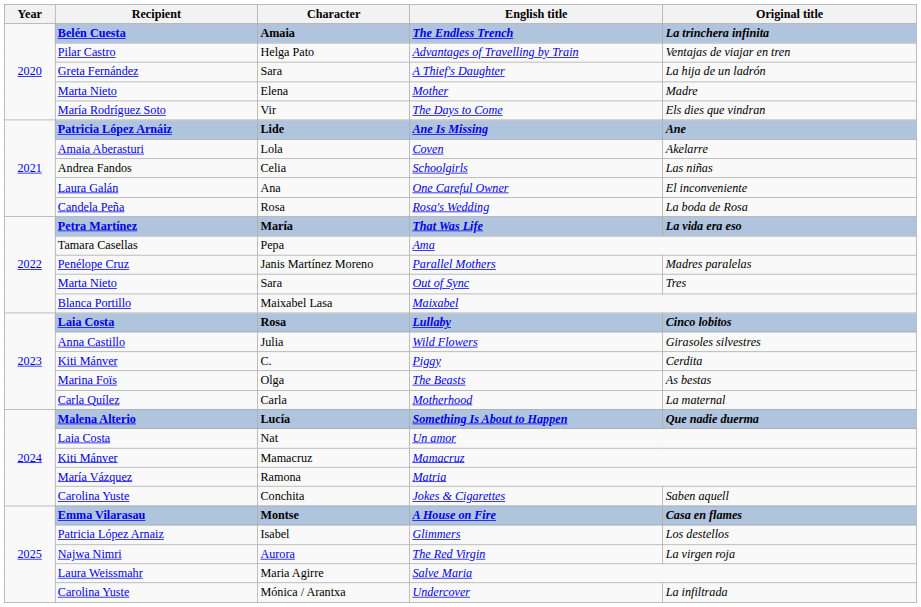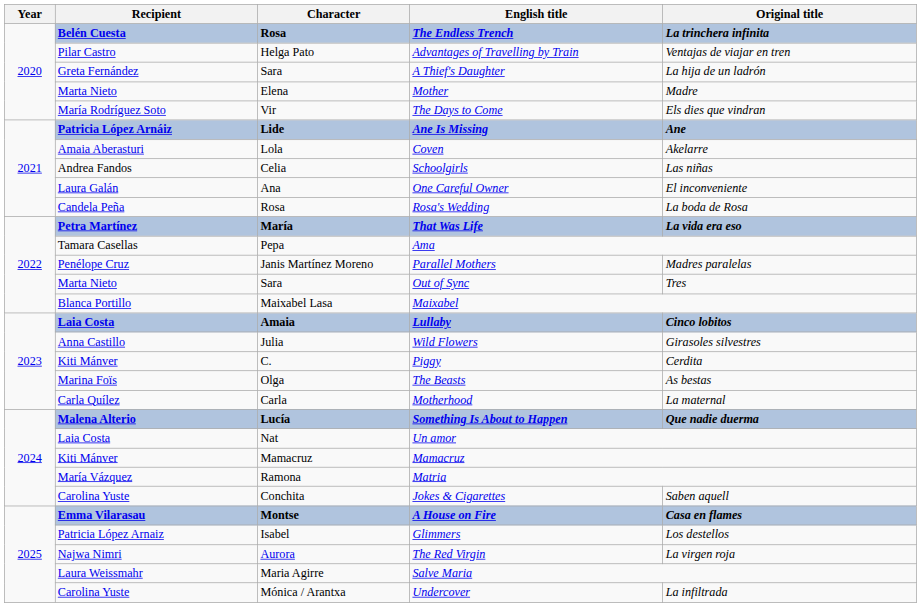 <table class="wikitable" width="95%" cellpadding="5">
 <tr>
 <th width="5%">Year</th>
 <th width="20%">Recipient</th>
 <th width="15%">Character</th>
 <th width="25%">English title</th>
 <th width="25%">Original title</th>
 </tr>
 <tr>
 <td rowspan=5 style="text-align:center"><a href='#'>2020</a><br></td>
 <td style="background:#B0C4DE;"><strong><a href='#'>Belén Cuesta</a></strong></td>
-<td style="background:#B0C4DE;"><strong>Amaia</strong></td>
+<td style="background:#B0C4DE;"><strong>Rosa</strong></td>
 <td style="background:#B0C4DE;"><strong><em><a href='#'>The Endless Trench</a></em></strong></td>
 <td style="background:#B0C4DE;"><strong><em>La trinchera infinita</em></strong></td>
 </tr>
 <tr>
 <td><a href='#'>Pilar Castro</a></td>
 <td>Helga Pato</td>
 <td><em><a href='#'>Advantages of Travelling by Train</a></em></td>
 <td><em>Ventajas de viajar en tren</em></td>
 </tr>
 <tr>
 <td><a href='#'>Greta Fernández</a></td>
 <td>Sara</td>
 <td><em><a href='#'>A Thief's Daughter</a></em></td>
 <td><em>La hija de un ladrón</em></td>
 </tr>
 <tr>
 <td><a href='#'>Marta Nieto</a></td>
 <td>Elena</td>
 <td><em><a href='#'>Mother</a></em></td>
 <td><em>Madre</em></td>
 </tr>
 <tr>
 <td><a href='#'>María Rodríguez Soto</a></td>
 <td>Vir</td>
 <td><em><a href='#'>The Days to Come</a></em></td>
 <td><em>Els dies que vindran</em></td>
 </tr>
 <tr>
 <td rowspan=5 style="text-align:center"><a href='#'>2021</a><br></td>
 <td style="background:#B0C4DE;"><strong><a href='#'>Patricia López Arnáiz</a></strong></td>
 <td style="background:#B0C4DE;"><strong>Lide</strong></td>
 <td style="background:#B0C4DE;"><strong><em><a href='#'>Ane Is Missing</a></em></strong></td>
 <td style="background:#B0C4DE;"><strong><em>Ane</em></strong></td>
 </tr>
 <tr>
 <td><a href='#'>Amaia Aberasturi</a></td>
 <td>Lola</td>
 <td><em><a href='#'>Coven</a></em></td>
 <td><em>Akelarre</em></td>
 </tr>
 <tr>
 <td>Andrea Fandos</td>
 <td>Celia</td>
 <td><em><a href='#'>Schoolgirls</a></em></td>
 <td><em>Las niñas</em></td>
 </tr>
 <tr>
 <td><a href='#'>Laura Galán</a></td>
 <td>Ana</td>
 <td><em><a href='#'>One Careful Owner</a></em></td>
 <td><em>El inconveniente</em></td>
 </tr>
 <tr>
 <td><a href='#'>Candela Peña</a></td>
 <td>Rosa</td>
 <td><em><a href='#'>Rosa's Wedding</a></em></td>
 <td><em>La boda de Rosa</em></td>
 </tr>
 <tr>
 <td rowspan=5 style="text-align:center"><a href='#'>2022</a><br></td>
 <td style="background:#B0C4DE;"><strong><a href='#'>Petra Martínez</a></strong></td>
 <td style="background:#B0C4DE;"><strong>María</strong></td>
 <td style="background:#B0C4DE;"><strong><em><a href='#'>That Was Life</a></em></strong></td>
 <td style="background:#B0C4DE;"><strong><em>La vida era eso</em></strong></td>
 </tr>
 <tr>
 <td>Tamara Casellas</td>
 <td>Pepa</td>
 <td colspan="2"><em><a href='#'>Ama</a></em></td>
 </tr>
 <tr>
 <td><a href='#'>Penélope Cruz</a></td>
 <td>Janis Martínez Moreno</td>
 <td><em><a href='#'>Parallel Mothers</a></em></td>
 <td><em>Madres paralelas</em></td>
 </tr>
 <tr>
 <td><a href='#'>Marta Nieto</a></td>
 <td>Sara</td>
 <td><em><a href='#'>Out of Sync</a></em></td>
 <td><em>Tres</em></td>
 </tr>
 <tr>
 <td><a href='#'>Blanca Portillo</a></td>
 <td>Maixabel Lasa</td>
 <td colspan="2"><em><a href='#'>Maixabel</a></em></td>
 </tr>
 <tr>
 <td rowspan=5 style="text-align:center"><a href='#'>2023</a></td>
 <td style="background:#B0C4DE;"><strong><a href='#'>Laia Costa</a></strong></td>
-<td style="background:#B0C4DE;"><strong>Rosa</strong></td>
+<td style="background:#B0C4DE;"><strong>Amaia</strong></td>
 <td style="background:#B0C4DE;"><strong><em><a href='#'>Lullaby</a></em></strong></td>
 <td style="background:#B0C4DE;"><strong><em>Cinco lobitos</em></strong></td>
 </tr>
 <tr>
 <td><a href='#'>Anna Castillo</a></td>
 <td>Julia</td>
 <td><em><a href='#'>Wild Flowers</a></em></td>
 <td><em>Girasoles silvestres</em></td>
 </tr>
 <tr>
 <td><a href='#'>Kiti Mánver</a></td>
 <td>C.</td>
 <td><em><a href='#'>Piggy</a></em></td>
 <td><em>Cerdita</em></td>
 </tr>
 <tr>
 <td><a href='#'>Marina Foïs</a></td>
 <td>Olga</td>
 <td><em><a href='#'>The Beasts</a></em></td>
 <td><em>As bestas</em></td>
 </tr>
 <tr>
 <td><a href='#'>Carla Quílez</a></td>
 <td>Carla</td>
 <td><em><a href='#'>Motherhood</a></em></td>
 <td><em>La maternal</em></td>
 </tr>
 <tr>
 <td rowspan=5 style="text-align:center"><a href='#'>2024</a></td>
 <td style="background:#B0C4DE;"><strong><a href='#'>Malena Alterio</a></strong></td>
 <td style="background:#B0C4DE;"><strong>Lucía</strong></td>
 <td style="background:#B0C4DE;"><strong><em><a href='#'>Something Is About to Happen</a></em></strong></td>
 <td style="background:#B0C4DE;"><strong><em>Que nadie duerma</em></strong></td>
 </tr>
 <tr>
 <td><a href='#'>Laia Costa</a></td>
 <td>Nat</td>
 <td colspan="2"><em><a href='#'>Un amor</a></em></td>
 </tr>
 <tr>
 <td><a href='#'>Kiti Mánver</a></td>
 <td>Mamacruz</td>
 <td colspan="2"><em><a href='#'>Mamacruz</a></em></td>
 </tr>
 <tr>
 <td><a href='#'>María Vázquez</a></td>
 <td>Ramona</td>
 <td colspan="2"><em><a href='#'>Matria</a></em></td>
 </tr>
 <tr>
 <td><a href='#'>Carolina Yuste</a></td>
 <td>Conchita</td>
 <td><em><a href='#'>Jokes & Cigarettes</a></em></td>
 <td><em>Saben aquell</em></td>
 </tr>
 <tr>
 <td rowspan=5 style="text-align:center"><a href='#'>2025</a></td>
 <td style="background:#B0C4DE;"><strong><a href='#'>Emma Vilarasau</a></strong></td>
 <td style="background:#B0C4DE;"><strong>Montse</strong></td>
 <td style="background:#B0C4DE;"><strong><em><a href='#'>A House on Fire</a></em></strong></td>
 <td style="background:#B0C4DE;"><strong><em>Casa en flames</em></strong></td>
 </tr>
 <tr>
 <td><a href='#'>Patricia López Arnaiz</a></td>
 <td>Isabel</td>
 <td><em><a href='#'>Glimmers</a></em></td>
 <td><em>Los destellos</em></td>
 </tr>
 <tr>
 <td><a href='#'>Najwa Nimri</a></td>
 <td><a href='#'>Aurora</a></td>
 <td><em><a href='#'>The Red Virgin</a></em></td>
 <td><em>La virgen roja</em></td>
 </tr>
 <tr>
 <td><a href='#'>Laura Weissmahr</a></td>
 <td>Maria Agirre</td>
 <td colspan="2"><em><a href='#'>Salve Maria</a></em></td>
 </tr>
 <tr>
 <td><a href='#'>Carolina Yuste</a></td>
 <td>Mónica / Arantxa</td>
 <td><em><a href='#'>Undercover</a></em></td>
 <td><em>La infiltrada</em></td>
 </tr>
 </table>
